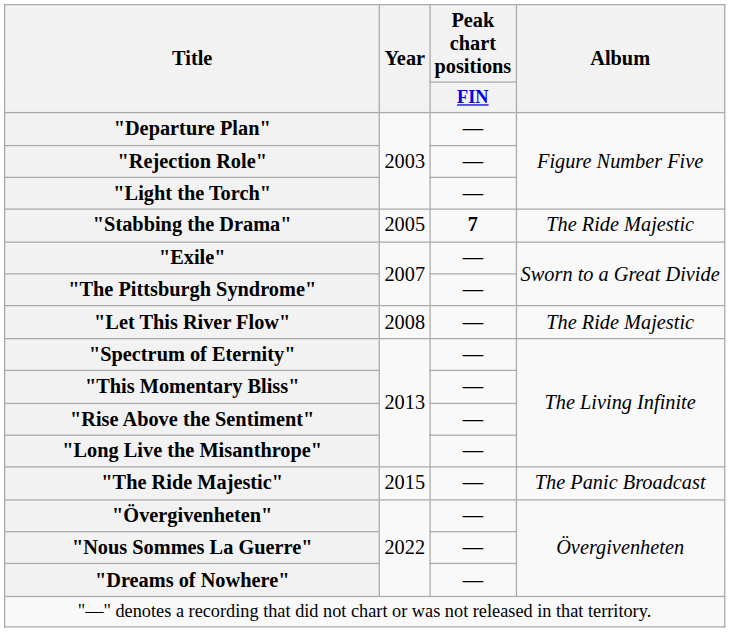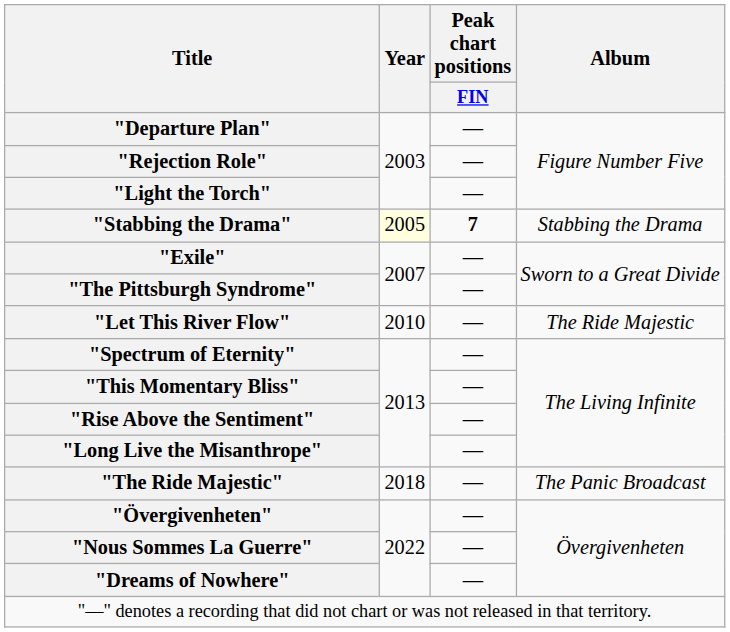 <table class="wikitable plainrowheaders" style="text-align:center;">
 <tr>
 <th scope="col" rowspan="2" style="width:18em;">Title</th>
 <th scope="col" rowspan="2">Year</th>
 <th scope="col" colspan="1">Peak chart positions</th>
 <th scope="col" rowspan="2">Album</th>
 </tr>
 <tr>
 <th scope="col" style="width:3em;font-size:90%;"><a href='#'>FIN</a><br></th>
 </tr>
 <tr>
 <th scope="row">"Departure Plan"</th>
 <td rowspan="3">2003</td>
 <td>—</td>
 <td rowspan="3"><em>Figure Number Five</em></td>
 </tr>
 <tr>
 <th scope="row">"Rejection Role"</th>
 <td>—</td>
 </tr>
 <tr>
 <th scope="row">"Light the Torch"</th>
 <td>—</td>
 </tr>
 <tr>
 <th scope="row">"Stabbing the Drama"</th>
-<td>2005</td>
+<td style="background: lightyellow;">2005</td>
 <td><strong>7</strong></td>
-<td><em>The Ride Majestic</em></td>
+<td><em>Stabbing the Drama</em></td>
 </tr>
 <tr>
 <th scope="row">"Exile"</th>
 <td rowspan="2">2007</td>
 <td>—</td>
 <td rowspan="2"><em>Sworn to a Great Divide</em></td>
 </tr>
 <tr>
 <th scope="row">"The Pittsburgh Syndrome"</th>
 <td>—</td>
 </tr>
 <tr>
 <th scope="row">"Let This River Flow"</th>
-<td>2008</td>
+<td>2010</td>
 <td>—</td>
 <td><em>The Ride Majestic</em></td>
 </tr>
 <tr>
 <th scope="row">"Spectrum of Eternity"</th>
 <td rowspan="4">2013</td>
 <td>—</td>
 <td rowspan="4"><em>The Living Infinite</em></td>
 </tr>
 <tr>
 <th scope="row">"This Momentary Bliss"</th>
 <td>—</td>
 </tr>
 <tr>
 <th scope="row">"Rise Above the Sentiment"</th>
 <td>—</td>
 </tr>
 <tr>
 <th scope="row">"Long Live the Misanthrope"</th>
 <td>—</td>
 </tr>
 <tr>
 <th scope="row">"The Ride Majestic"</th>
-<td>2015</td>
+<td>2018</td>
 <td>—</td>
 <td><em>The Panic Broadcast</em></td>
 </tr>
 <tr>
 <th scope="row">"Övergivenheten"</th>
 <td rowspan="3">2022</td>
 <td>—</td>
 <td rowspan="3"><em>Övergivenheten</em></td>
 </tr>
 <tr>
 <th scope="row">"Nous Sommes La Guerre"</th>
 <td>—</td>
 </tr>
 <tr>
 <th scope="row">"Dreams of Nowhere"</th>
 <td>—</td>
 </tr>
 <tr>
 <td colspan="5" style="font-size:90%">"—" denotes a recording that did not chart or was not released in that territory.</td>
 </tr>
 </table>
